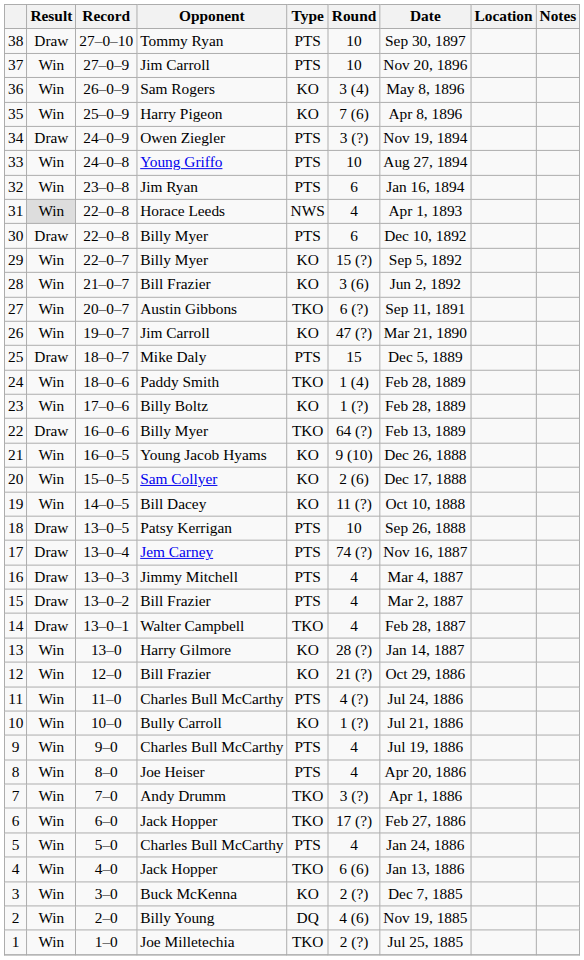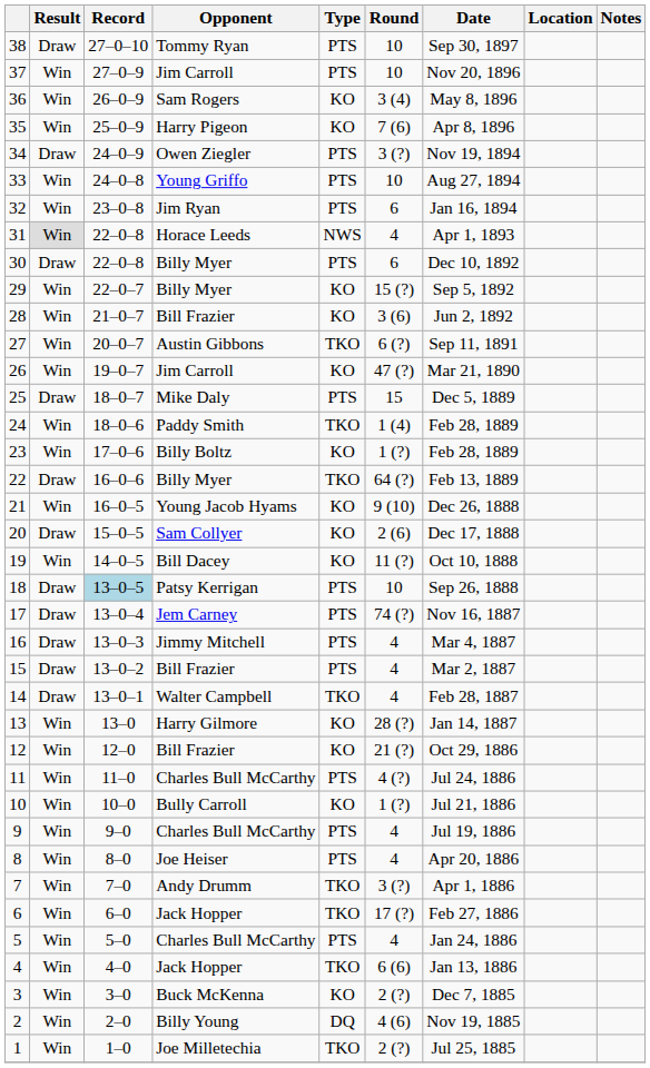 <table class="wikitable" style="text-align:center">
 <tr>
 <th></th>
 <th>Result</th>
 <th>Record</th>
 <th>Opponent</th>
 <th>Type</th>
 <th>Round</th>
 <th>Date</th>
 <th>Location</th>
 <th>Notes</th>
 </tr>
 <tr>
 <td>38</td>
 <td>Draw</td>
 <td>27–0–10 </td>
 <td style="text-align:left;">Tommy Ryan</td>
 <td>PTS</td>
 <td>10</td>
 <td>Sep 30, 1897</td>
 <td style="text-align:left;"></td>
 <td style="text-align:left;"></td>
 </tr>
 <tr>
 <td>37</td>
 <td>Win</td>
 <td>27–0–9 </td>
 <td style="text-align:left;">Jim Carroll</td>
 <td>PTS</td>
 <td>10</td>
 <td>Nov 20, 1896</td>
 <td style="text-align:left;"></td>
 <td></td>
 </tr>
 <tr>
 <td>36</td>
 <td>Win</td>
 <td>26–0–9 </td>
 <td style="text-align:left;">Sam Rogers</td>
 <td>KO</td>
 <td>3 (4)</td>
 <td>May 8, 1896</td>
 <td style="text-align:left;"></td>
 <td></td>
 </tr>
 <tr>
 <td>35</td>
 <td>Win</td>
 <td>25–0–9 </td>
 <td style="text-align:left;">Harry Pigeon</td>
 <td>KO</td>
 <td>7 (6)</td>
 <td>Apr 8, 1896</td>
 <td style="text-align:left;"></td>
 <td style="text-align:left;"></td>
 </tr>
 <tr>
 <td>34</td>
 <td>Draw</td>
 <td>24–0–9 </td>
 <td style="text-align:left;">Owen Ziegler</td>
 <td>PTS</td>
 <td>3 (?)</td>
 <td>Nov 19, 1894</td>
 <td style="text-align:left;"></td>
 <td></td>
 </tr>
 <tr>
 <td>33</td>
 <td>Win</td>
 <td>24–0–8 </td>
 <td style="text-align:left;"><a href='#'>Young Griffo</a></td>
 <td>PTS</td>
 <td>10</td>
 <td>Aug 27, 1894</td>
 <td style="text-align:left;"></td>
 <td></td>
 </tr>
 <tr>
 <td>32</td>
 <td>Win</td>
 <td>23–0–8 </td>
 <td style="text-align:left;">Jim Ryan</td>
 <td>PTS</td>
 <td>6</td>
 <td>Jan 16, 1894</td>
 <td style="text-align:left;"></td>
 <td></td>
 </tr>
 <tr>
 <td>31</td>
 <td style="background:#DDD">Win</td>
 <td>22–0–8 </td>
 <td style="text-align:left;">Horace Leeds</td>
 <td>NWS</td>
 <td>4</td>
 <td>Apr 1, 1893</td>
 <td style="text-align:left;"></td>
 <td></td>
 </tr>
 <tr>
 <td>30</td>
 <td>Draw</td>
 <td>22–0–8</td>
 <td style="text-align:left;">Billy Myer</td>
 <td>PTS</td>
 <td>6</td>
 <td>Dec 10, 1892</td>
 <td style="text-align:left;"></td>
 <td></td>
 </tr>
 <tr>
 <td>29</td>
 <td>Win</td>
 <td>22–0–7</td>
 <td style="text-align:left;">Billy Myer</td>
 <td>KO</td>
 <td>15 (?)</td>
 <td>Sep 5, 1892</td>
 <td style="text-align:left;"></td>
 <td style="text-align:left;"></td>
 </tr>
 <tr>
 <td>28</td>
 <td>Win</td>
 <td>21–0–7</td>
 <td style="text-align:left;">Bill Frazier</td>
 <td>KO</td>
 <td>3 (6)</td>
 <td>Jun 2, 1892</td>
 <td style="text-align:left;"></td>
 <td></td>
 </tr>
 <tr>
 <td>27</td>
 <td>Win</td>
 <td>20–0–7</td>
 <td style="text-align:left;">Austin Gibbons</td>
 <td>TKO</td>
 <td>6 (?)</td>
 <td>Sep 11, 1891</td>
 <td style="text-align:left;"></td>
 <td style="text-align:left;"></td>
 </tr>
 <tr>
 <td>26</td>
 <td>Win</td>
 <td>19–0–7</td>
 <td style="text-align:left;">Jim Carroll</td>
 <td>KO</td>
 <td>47 (?)</td>
 <td>Mar 21, 1890</td>
 <td style="text-align:left;"></td>
 <td style="text-align:left;"></td>
 </tr>
 <tr>
 <td>25</td>
 <td>Draw</td>
 <td>18–0–7</td>
 <td style="text-align:left;">Mike Daly</td>
 <td>PTS</td>
 <td>15</td>
 <td>Dec 5, 1889</td>
 <td style="text-align:left;"></td>
 <td></td>
 </tr>
 <tr>
 <td>24</td>
 <td>Win</td>
 <td>18–0–6</td>
 <td style="text-align:left;">Paddy Smith</td>
 <td>TKO</td>
 <td>1 (4)</td>
 <td>Feb 28, 1889</td>
 <td style="text-align:left;"></td>
 <td></td>
 </tr>
 <tr>
 <td>23</td>
 <td>Win</td>
 <td>17–0–6</td>
 <td style="text-align:left;">Billy Boltz</td>
 <td>KO</td>
 <td>1 (?)</td>
 <td>Feb 28, 1889</td>
 <td style="text-align:left;"></td>
 <td></td>
 </tr>
 <tr>
 <td>22</td>
 <td>Draw</td>
 <td>16–0–6</td>
 <td style="text-align:left;">Billy Myer</td>
 <td>TKO</td>
 <td>64 (?)</td>
 <td>Feb 13, 1889</td>
 <td style="text-align:left;"></td>
 <td style="text-align:left;"></td>
 </tr>
 <tr>
 <td>21</td>
 <td>Win</td>
 <td>16–0–5</td>
 <td style="text-align:left;">Young Jacob Hyams</td>
 <td>KO</td>
 <td>9 (10)</td>
 <td>Dec 26, 1888</td>
 <td style="text-align:left;"></td>
 <td></td>
 </tr>
 <tr>
 <td>20</td>
-<td>Win</td>
+<td>Draw</td>
 <td>15–0–5</td>
 <td style="text-align:left;"><a href='#'>Sam Collyer</a></td>
 <td>KO</td>
 <td>2 (6)</td>
 <td>Dec 17, 1888</td>
 <td style="text-align:left;"></td>
 <td></td>
 </tr>
 <tr>
 <td>19</td>
 <td>Win</td>
 <td>14–0–5</td>
 <td style="text-align:left;">Bill Dacey</td>
 <td>KO</td>
 <td>11 (?)</td>
 <td>Oct 10, 1888</td>
 <td style="text-align:left;"></td>
 <td style="text-align:left;"></td>
 </tr>
 <tr>
 <td>18</td>
 <td>Draw</td>
-<td>13–0–5</td>
+<td style="background: lightblue;">13–0–5</td>
 <td style="text-align:left;">Patsy Kerrigan</td>
 <td>PTS</td>
 <td>10</td>
 <td>Sep 26, 1888</td>
 <td style="text-align:left;"></td>
 <td></td>
 </tr>
 <tr>
 <td>17</td>
 <td>Draw</td>
 <td>13–0–4</td>
 <td style="text-align:left;"><a href='#'>Jem Carney</a></td>
 <td>PTS</td>
 <td>74 (?)</td>
 <td>Nov 16, 1887</td>
 <td style="text-align:left;"></td>
 <td style="text-align:left;"></td>
 </tr>
 <tr>
 <td>16</td>
 <td>Draw</td>
 <td>13–0–3</td>
 <td style="text-align:left;">Jimmy Mitchell</td>
 <td>PTS</td>
 <td>4</td>
 <td>Mar 4, 1887</td>
 <td style="text-align:left;"></td>
 <td></td>
 </tr>
 <tr>
 <td>15</td>
 <td>Draw</td>
 <td>13–0–2</td>
 <td style="text-align:left;">Bill Frazier</td>
 <td>PTS</td>
 <td>4</td>
 <td>Mar 2, 1887</td>
 <td style="text-align:left;"></td>
 <td></td>
 </tr>
 <tr>
 <td>14</td>
 <td>Draw</td>
 <td>13–0–1</td>
 <td style="text-align:left;">Walter Campbell</td>
 <td>TKO</td>
 <td>4</td>
 <td>Feb 28, 1887</td>
 <td style="text-align:left;"></td>
 <td></td>
 </tr>
 <tr>
 <td>13</td>
 <td>Win</td>
 <td>13–0</td>
 <td style="text-align:left;">Harry Gilmore</td>
 <td>KO</td>
 <td>28 (?)</td>
 <td>Jan 14, 1887</td>
 <td style="text-align:left;"></td>
 <td style="text-align:left;"></td>
 </tr>
 <tr>
 <td>12</td>
 <td>Win</td>
 <td>12–0</td>
 <td style="text-align:left;">Bill Frazier</td>
 <td>KO</td>
 <td>21 (?)</td>
 <td>Oct 29, 1886</td>
 <td style="text-align:left;"></td>
 <td style="text-align:left;"></td>
 </tr>
 <tr>
 <td>11</td>
 <td>Win</td>
 <td>11–0</td>
 <td style="text-align:left;">Charles Bull McCarthy</td>
 <td>PTS</td>
 <td>4 (?)</td>
 <td>Jul 24, 1886</td>
 <td style="text-align:left;"></td>
 <td></td>
 </tr>
 <tr>
 <td>10</td>
 <td>Win</td>
 <td>10–0</td>
 <td style="text-align:left;">Bully Carroll</td>
 <td>KO</td>
 <td>1 (?)</td>
 <td>Jul 21, 1886</td>
 <td style="text-align:left;"></td>
 <td></td>
 </tr>
 <tr>
 <td>9</td>
 <td>Win</td>
 <td>9–0</td>
 <td style="text-align:left;">Charles Bull McCarthy</td>
 <td>PTS</td>
 <td>4</td>
 <td>Jul 19, 1886</td>
 <td style="text-align:left;"></td>
 <td></td>
 </tr>
 <tr>
 <td>8</td>
 <td>Win</td>
 <td>8–0</td>
 <td style="text-align:left;">Joe Heiser</td>
 <td>PTS</td>
 <td>4</td>
 <td>Apr 20, 1886</td>
 <td style="text-align:left;"></td>
 <td></td>
 </tr>
 <tr>
 <td>7</td>
 <td>Win</td>
 <td>7–0</td>
 <td style="text-align:left;">Andy Drumm</td>
 <td>TKO</td>
 <td>3 (?)</td>
 <td>Apr 1, 1886</td>
 <td style="text-align:left;"></td>
 <td></td>
 </tr>
 <tr>
 <td>6</td>
 <td>Win</td>
 <td>6–0</td>
 <td style="text-align:left;">Jack Hopper</td>
 <td>TKO</td>
 <td>17 (?)</td>
 <td>Feb 27, 1886</td>
 <td style="text-align:left;"></td>
 <td style="text-align:left;"></td>
 </tr>
 <tr>
 <td>5</td>
 <td>Win</td>
 <td>5–0</td>
 <td style="text-align:left;">Charles Bull McCarthy</td>
 <td>PTS</td>
 <td>4</td>
 <td>Jan 24, 1886</td>
 <td style="text-align:left;"></td>
 <td></td>
 </tr>
 <tr>
 <td>4</td>
 <td>Win</td>
 <td>4–0</td>
 <td style="text-align:left;">Jack Hopper</td>
 <td>TKO</td>
 <td>6 (6)</td>
 <td>Jan 13, 1886</td>
 <td style="text-align:left;"></td>
 <td></td>
 </tr>
 <tr>
 <td>3</td>
 <td>Win</td>
 <td>3–0</td>
 <td style="text-align:left;">Buck McKenna</td>
 <td>KO</td>
 <td>2 (?)</td>
 <td>Dec 7, 1885</td>
 <td style="text-align:left;"></td>
 <td></td>
 </tr>
 <tr>
 <td>2</td>
 <td>Win</td>
 <td>2–0</td>
 <td style="text-align:left;">Billy Young</td>
 <td>DQ</td>
 <td>4 (6)</td>
 <td>Nov 19, 1885</td>
 <td style="text-align:left;"></td>
 <td></td>
 </tr>
 <tr>
 <td>1</td>
 <td>Win</td>
 <td>1–0</td>
 <td style="text-align:left;">Joe Milletechia</td>
 <td>TKO</td>
 <td>2 (?)</td>
 <td>Jul 25, 1885</td>
 <td style="text-align:left;"></td>
 <td></td>
 </tr>
 <tr>
 </tr>
 </table>
